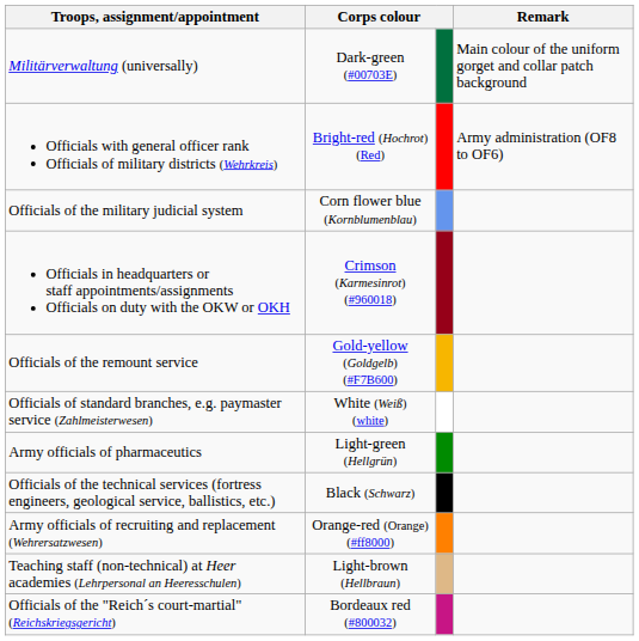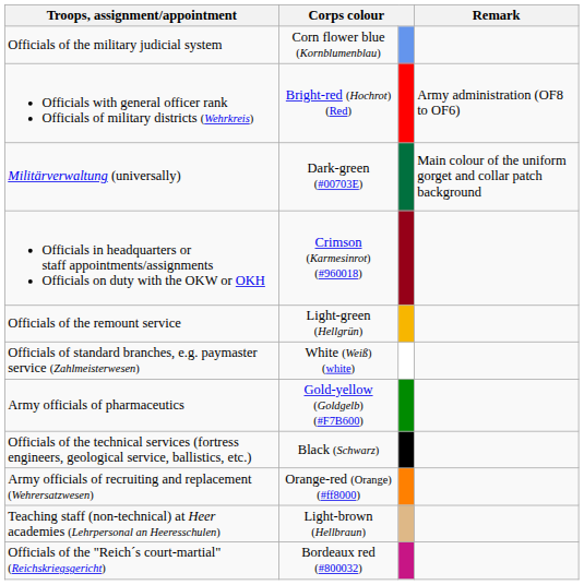 <table class="wikitable" style = "width:675px;">
 <tr>
 <th>Troops, assignment/appointment</th>
 <th colspan="2">Corps colour</th>
 <th>Remark</th>
 </tr>
-<tr>
-<td><em><a href='#'>Militärverwaltung</a></em> (universally)</td>
-<td align="center">Dark-green<br><small>(<a href='#'>#00703E</a>)</small></td>
-<td align="center" style="background:#00703E;">       </td>
-<td>Main colour of the uniform gorget and collar patch background</td>
+<tr 4>
+<td>Officials of the military judicial system</td>
+<td align="center">Corn flower blue <small>(<em>Kornblumenblau</em>)</small></td>
+<td align="center" style="background:cornflowerblue; color:white"></td>
+<td></td>
 </tr>
 <tr 1–3>
 <td rowspan="1"><br><ul><li>Officials with general officer rank</li><li>Officials of military districts <small>(<a href='#'><em>Wehrkreis</em></a>)</small></li></ul></td>
 <td rowspan="1" align="center"><a href='#'>Bright-red</a> <small>(<em>Hochrot</em>)</small><br><small>(<a href='#'>Red</a>)</small></td>
 <td rowspan="1" align="center" style="background:red;"></td>
 <td>Army administration (OF8 to OF6)</td>
 </tr>
-<tr 4>
-<td>Officials of the military judicial system</td>
-<td align="center">Corn flower blue <small>(<em>Kornblumenblau</em>)</small></td>
-<td align="center" style="background:cornflowerblue; color:white"></td>
-<td></td>
+<tr>
+<td><em><a href='#'>Militärverwaltung</a></em> (universally)</td>
+<td align="center">Dark-green<br><small>(<a href='#'>#00703E</a>)</small></td>
+<td align="center" style="background:#00703E;">       </td>
+<td>Main colour of the uniform gorget and collar patch background</td>
 </tr>
 <tr 5 #960018>
 <td><br><ul><li>Officials in headquarters or<br>staff appointments/assignments</li><li>Officials on duty with the OKW or <a href='#'>OKH</a></li></ul></td>
 <td align="center"><a href='#'>Crimson</a> <small>(<em>Karmesinrot</em>)</small><br><small>(<a href='#'>#960018</a>)</small></td>
 <td align="center" style="background:#960018"></td>
 <td></td>
 </tr>
 <tr 6>
 <td rowspan="1">Officials of the remount service</td>
-<td align = "center"><a href='#'>Gold-yellow</a> <small>(<em>Goldgelb</em>)</small><br><small>(<a href='#'>#F7B600</a>)</small></td>
+<td align="center">Light-green <small>(<em>Hellgrün</em>)</small></td>
 <td align = "center" style="background:#F7B600;"></td>
 <td rowspan="1"></td>
 </tr>
 <tr 7>
 <td>Officials of standard branches, e.g. paymaster service <small>(<em>Zahlmeisterwesen</em>)</small></td>
 <td align="center">White <small>(<em>Weiß</em>)</small><br><small>(<a href='#'>white</a>)</small></td>
 <td align="center" style="background:white"></td>
 <td></td>
 </tr>
 <tr 8>
 <td>Army officials of pharmaceutics</td>
-<td align="center">Light-green <small>(<em>Hellgrün</em>)</small></td>
+<td align = "center"><a href='#'>Gold-yellow</a> <small>(<em>Goldgelb</em>)</small><br><small>(<a href='#'>#F7B600</a>)</small></td>
 <td align="center" style="background:#008B00;"></td>
 <td></td>
 </tr>
 <tr 9>
 <td>Officials of the technical services (fortress engineers, geological service, ballistics, etc.)</td>
 <td align="center">Black <small>(<em>Schwarz</em>)</small></td>
 <td align="center" style="background:black; color:white;"></td>
 <td></td>
 </tr>
 <tr 10>
 <td>Army officials of recruiting and replacement <small>(<em>Wehrersatzwesen</em>)</small></td>
 <td align="center">Orange-red <small>(Orange)</small><small><br>(<a href='#'>#ff8000</a>)</small></td>
 <td align="center" style ="background:#ff8000;"></td>
 <td></td>
 </tr>
 <tr 11 saddle brown/burlywood>
 <td>Teaching staff (non-technical) at <em>Heer</em> academies <small>(<em>Lehrpersonal an Heeresschulen</em>)</small></td>
 <td align="center">Light-brown <small>(<em>Hellbraun</em>)</small></td>
 <td align="center" style="background:burlywood; color:black;"></td>
 <td rowspan="1"></td>
 </tr>
 <tr 12>
 <td>Officials of the "Reich´s court-martial" <small>(<em><a href='#'>Reichskriegsgericht</a></em>)</small></td>
 <td align="center">Bordeaux red<br><small>(<a href='#'>#800032</a>)</small></td>
 <td align="center" style = "background:#C71585;"></td>
 <td></td>
 </tr>
 </table>
